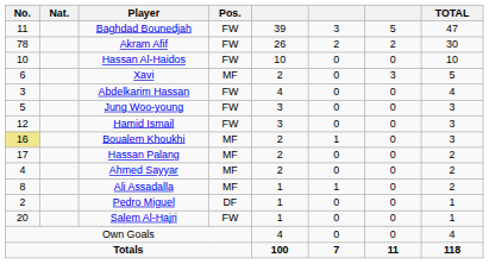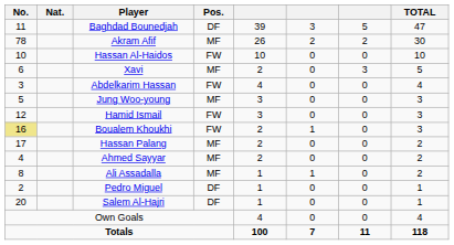 <table class="wikitable sortable alternance"  style="font-size:85%; text-align:center; line-height:14px; width:70%;">
 <tr>
 <th width=10>No.</th>
 <th width=10>Nat.</th>
 <th width=100>Player</th>
 <th width=10>Pos.</th>
 <th width=40></th>
 <th width=40></th>
 <th width=40></th>
 <th width=40>TOTAL</th>
 </tr>
 <tr>
 <td>11</td>
 <td></td>
 <td><a href='#'>Baghdad Bounedjah</a></td>
-<td>FW</td>
+<td>DF</td>
 <td>39</td>
 <td>3</td>
 <td>5</td>
 <td>47</td>
 </tr>
 <tr>
 <td>78</td>
 <td></td>
 <td><a href='#'>Akram Afif</a></td>
-<td>FW</td>
+<td>MF</td>
 <td>26</td>
 <td>2</td>
 <td>2</td>
 <td>30</td>
 </tr>
 <tr>
 <td>10</td>
 <td></td>
 <td><a href='#'>Hassan Al-Haidos</a></td>
 <td>FW</td>
 <td>10</td>
 <td>0</td>
 <td>0</td>
 <td>10</td>
 </tr>
 <tr>
 <td>6</td>
 <td></td>
 <td><a href='#'>Xavi</a></td>
 <td>MF</td>
 <td>2</td>
 <td>0</td>
 <td>3</td>
 <td>5</td>
 </tr>
 <tr>
 <td>3</td>
 <td></td>
 <td><a href='#'>Abdelkarim Hassan</a></td>
 <td>FW</td>
 <td>4</td>
 <td>0</td>
 <td>0</td>
 <td>4</td>
 </tr>
 <tr>
 <td>5</td>
 <td></td>
 <td><a href='#'>Jung Woo-young</a></td>
-<td>FW</td>
+<td>MF</td>
 <td>3</td>
 <td>0</td>
 <td>0</td>
 <td>3</td>
 </tr>
 <tr>
 <td>12</td>
 <td></td>
 <td><a href='#'>Hamid Ismail</a></td>
 <td>FW</td>
 <td>3</td>
 <td>0</td>
 <td>0</td>
 <td>3</td>
 </tr>
 <tr>
 <td style="background: khaki;">16</td>
 <td></td>
 <td><a href='#'>Boualem Khoukhi</a></td>
-<td>MF</td>
+<td>FW</td>
 <td>2</td>
 <td>1</td>
 <td>0</td>
 <td>3</td>
 </tr>
 <tr>
 <td>17</td>
 <td></td>
 <td><a href='#'>Hassan Palang</a></td>
 <td>MF</td>
 <td>2</td>
 <td>0</td>
 <td>0</td>
 <td>2</td>
 </tr>
 <tr>
 <td>4</td>
 <td></td>
 <td><a href='#'>Ahmed Sayyar</a></td>
 <td>MF</td>
 <td>2</td>
 <td>0</td>
 <td>0</td>
 <td>2</td>
 </tr>
 <tr>
 <td>8</td>
 <td></td>
 <td><a href='#'>Ali Assadalla</a></td>
 <td>MF</td>
 <td>1</td>
 <td>1</td>
 <td>0</td>
 <td>2</td>
 </tr>
 <tr>
 <td>2</td>
 <td></td>
 <td><a href='#'>Pedro Miguel</a></td>
 <td>DF</td>
 <td>1</td>
 <td>0</td>
 <td>0</td>
 <td>1</td>
 </tr>
 <tr>
 <td>20</td>
 <td></td>
 <td><a href='#'>Salem Al-Hajri</a></td>
-<td>FW</td>
+<td>DF</td>
 <td>1</td>
 <td>0</td>
 <td>0</td>
 <td>1</td>
 </tr>
 <tr class="sortbottom">
 <td colspan="4">Own Goals</td>
 <td>4</td>
 <td>0</td>
 <td>0</td>
 <td>4</td>
 </tr>
 <tr class="sortbottom">
 <td colspan="4"><strong>Totals</strong></td>
 <td><strong>100</strong></td>
 <td><strong>7</strong></td>
 <td><strong>11</strong></td>
 <td><strong>118</strong></td>
 </tr>
 </table>
